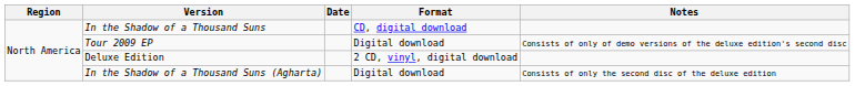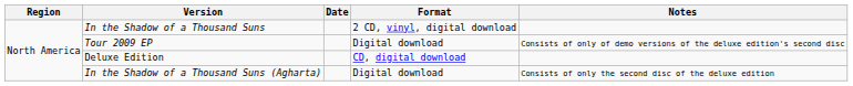 <table class="wikitable">
 <tr>
 <th>Region</th>
 <th>Version</th>
 <th>Date</th>
 <th>Format</th>
 <th>Notes</th>
 </tr>
 <tr>
 <td rowspan="4">North America</td>
 <td><em>In the Shadow of a Thousand Suns</em></td>
 <td></td>
-<td><a href='#'>CD</a>, <a href='#'>digital download</a></td>
+<td>2 CD, <a href='#'>vinyl</a>, digital download</td>
 <td></td>
 </tr>
 <tr>
 <td><em>Tour 2009 EP</em></td>
 <td></td>
 <td>Digital download</td>
 <td><small>Consists of only of demo versions of the deluxe edition's second disc</small></td>
 </tr>
 <tr>
 <td>Deluxe Edition</td>
 <td></td>
-<td>2 CD, <a href='#'>vinyl</a>, digital download</td>
+<td><a href='#'>CD</a>, <a href='#'>digital download</a></td>
 <td></td>
 </tr>
 <tr>
 <td><em>In the Shadow of a Thousand Suns (Agharta)</em></td>
 <td></td>
 <td>Digital download</td>
 <td><small>Consists of only the second disc of the deluxe edition</small></td>
 </tr>
 </table>
